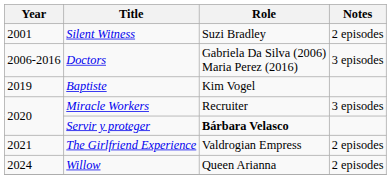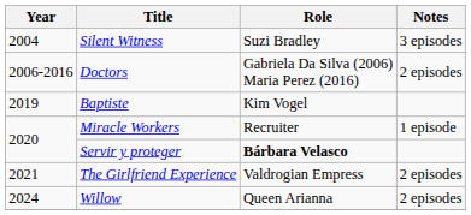 <table class="wikitable sortable">
 <tr>
 <th>Year</th>
 <th>Title</th>
 <th>Role</th>
 <th class="unsortable">Notes</th>
 </tr>
 <tr>
-<td>2001</td>
+<td>2004</td>
 <td><em><a href='#'>Silent Witness</a></em></td>
 <td>Suzi Bradley</td>
-<td>2 episodes</td>
+<td>3 episodes</td>
 </tr>
 <tr>
 <td>2006-2016</td>
 <td><em><a href='#'>Doctors</a></em></td>
 <td>Gabriela Da Silva (2006)<br>Maria Perez (2016)</td>
-<td>3 episodes</td>
+<td>2 episodes</td>
 </tr>
 <tr>
 <td>2019</td>
 <td><em><a href='#'>Baptiste</a></em></td>
 <td>Kim Vogel</td>
 <td></td>
 </tr>
 <tr>
 <td rowspan="2">2020</td>
 <td><em><a href='#'>Miracle Workers</a></em></td>
 <td>Recruiter</td>
-<td>3 episodes</td>
+<td>1 episode</td>
 </tr>
 <tr>
 <td><em><a href='#'>Servir y proteger</a></em></td>
 <td><strong>Bárbara Velasco</strong></td>
 <td></td>
 </tr>
 <tr>
 <td>2021</td>
 <td><em><a href='#'>The Girlfriend Experience</a></em></td>
 <td>Valdrogian Empress</td>
 <td>2 episodes</td>
 </tr>
 <tr>
 <td>2024</td>
 <td><em><a href='#'>Willow</a></em></td>
 <td>Queen Arianna</td>
 <td>2 episodes</td>
 </tr>
 <tr>
 </tr>
 </table>
